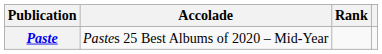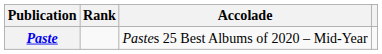 <table class="wikitable sortable plainrowheaders">
 <tr>
 <th scope="col">Publication</th>
+<th scope="col">Rank</th>
 <th scope="col">Accolade</th>
-<th scope="col">Rank</th>
 <th scope="col" class="unsortable"></th>
 </tr>
 <tr>
 <th scope="row"><em><a href='#'>Paste</a></em></th>
+<td></td>
 <td><em>Paste</em>s 25 Best Albums of 2020 – Mid-Year</td>
-<td></td>
 <td></td>
 </tr>
 </table>
